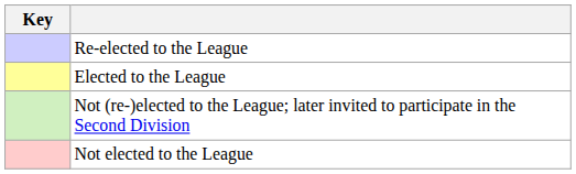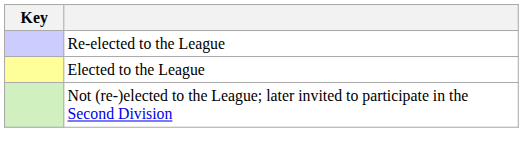 <table class="wikitable" style="font-size:95%; text-align:center">
 <tr>
 <th width=50>Key</th>
 <th width=430></th>
 </tr>
 <tr>
 <td style="background:#CCCCFF;" width="20"></td>
 <td bgcolor="#ffffff" align=left>Re-elected to the League</td>
 </tr>
 <tr>
 <td style="background: #FFFF99" width="20"></td>
 <td bgcolor="#ffffff" align=left>Elected to the League</td>
 </tr>
 <tr>
 <td style="background: #D0F0C0" width="20"></td>
 <td bgcolor="#ffffff" align=left>Not (re-)elected to the League; later invited to participate in the <a href='#'>Second Division</a></td>
 </tr>
-<tr>
-<td style="background: #FFCCCC " width="20"></td>
-<td bgcolor="#ffffff" align=left>Not elected to the League</td>
-</tr>
 </table>
